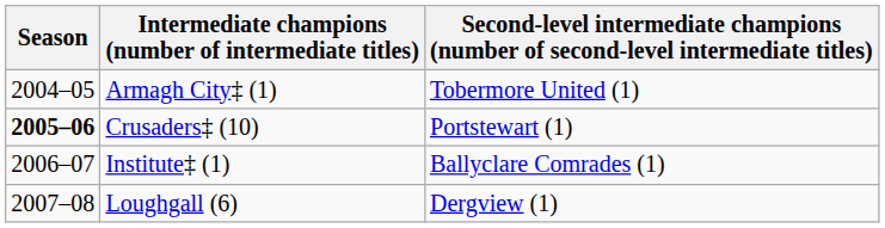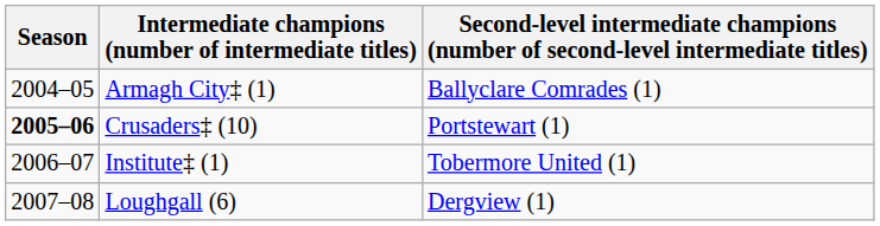 <table class="wikitable">
 <tr>
 <th>Season</th>
 <th>Intermediate champions<br>(number of intermediate titles)</th>
 <th>Second-level intermediate champions<br>(number of second-level intermediate titles)</th>
 </tr>
 <tr>
 <td>2004–05</td>
 <td><a href='#'>Armagh City</a>‡ (1)</td>
-<td><a href='#'>Tobermore United</a> (1)</td>
+<td><a href='#'>Ballyclare Comrades</a> (1)</td>
 </tr>
 <tr>
 <td><strong>2005–06</strong></td>
 <td><a href='#'>Crusaders</a>‡ (10)</td>
 <td><a href='#'>Portstewart</a> (1)</td>
 </tr>
 <tr>
 <td>2006–07</td>
 <td><a href='#'>Institute</a>‡ (1)</td>
-<td><a href='#'>Ballyclare Comrades</a> (1)</td>
+<td><a href='#'>Tobermore United</a> (1)</td>
 </tr>
 <tr>
 <td>2007–08</td>
 <td><a href='#'>Loughgall</a> (6)</td>
 <td><a href='#'>Dergview</a> (1)</td>
 </tr>
 </table>
